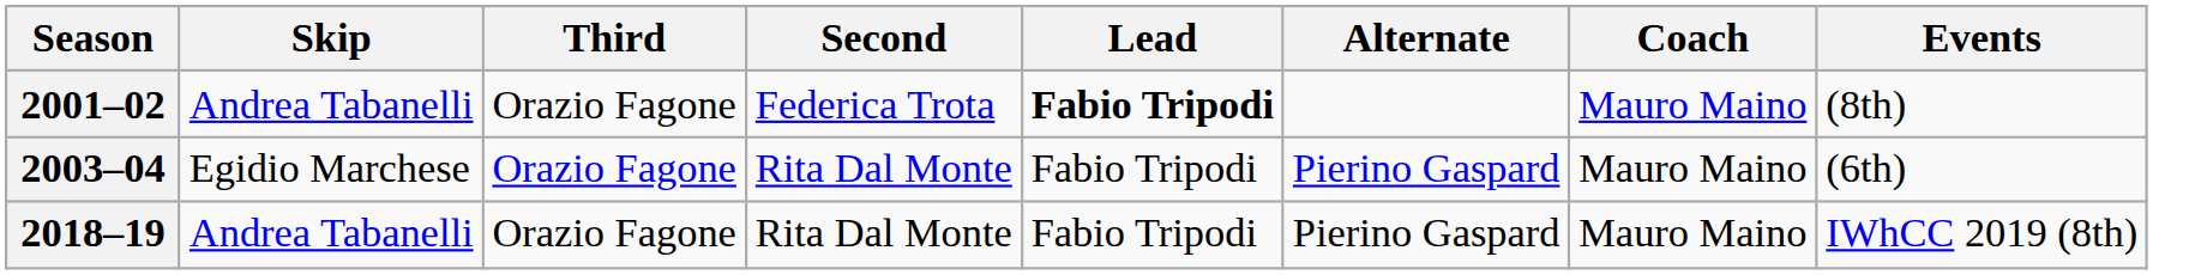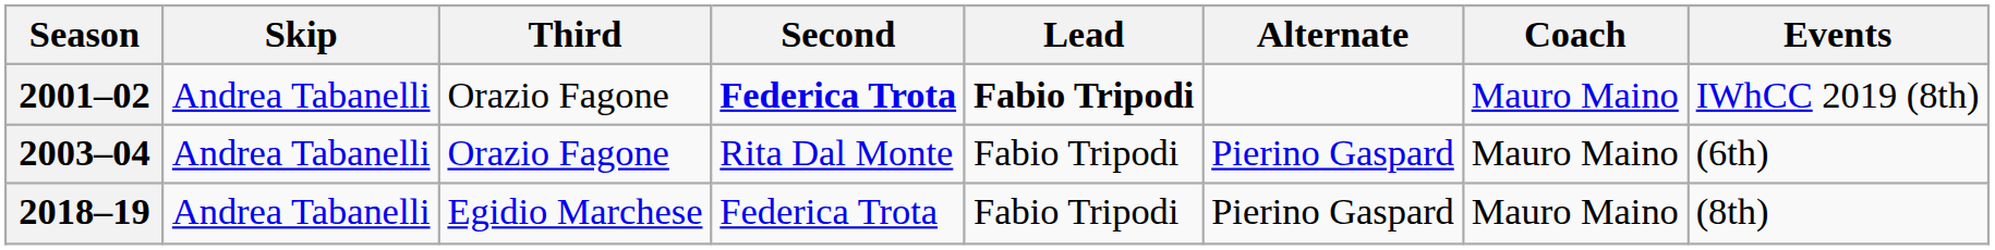 <table class="wikitable">
 <tr>
 <th scope="col" width=60>Season</th>
 <th scope="col">Skip</th>
 <th scope="col">Third</th>
 <th scope="col">Second</th>
 <th scope="col">Lead</th>
 <th scope="col">Alternate</th>
 <th scope="col">Coach</th>
 <th scope="col">Events</th>
 </tr>
 <tr>
 <th scope="row">2001–02</th>
 <td><a href='#'>Andrea Tabanelli</a></td>
 <td>Orazio Fagone</td>
-<td><a href='#'>Federica Trota</a></td>
+<td><strong><a href='#'>Federica Trota</a></strong></td>
 <td><strong>Fabio Tripodi</strong></td>
 <td></td>
 <td><a href='#'>Mauro Maino</a></td>
-<td> (8th)</td>
+<td><a href='#'>IWhCC</a> 2019 (8th)</td>
 </tr>
 <tr>
 <th scope="row">2003–04</th>
-<td>Egidio Marchese</td>
+<td><a href='#'>Andrea Tabanelli</a></td>
 <td><a href='#'>Orazio Fagone</a></td>
 <td><a href='#'>Rita Dal Monte</a></td>
 <td>Fabio Tripodi</td>
 <td><a href='#'>Pierino Gaspard</a></td>
 <td>Mauro Maino</td>
 <td> (6th)</td>
 </tr>
 <tr>
 <th scope="row">2018–19</th>
 <td><a href='#'>Andrea Tabanelli</a></td>
-<td>Orazio Fagone</td>
-<td>Rita Dal Monte</td>
+<td><a href='#'>Egidio Marchese</a></td>
+<td><a href='#'>Federica Trota</a></td>
 <td>Fabio Tripodi</td>
 <td>Pierino Gaspard</td>
 <td>Mauro Maino</td>
-<td><a href='#'>IWhCC</a> 2019 (8th)</td>
+<td> (8th)</td>
 </tr>
 </table>
